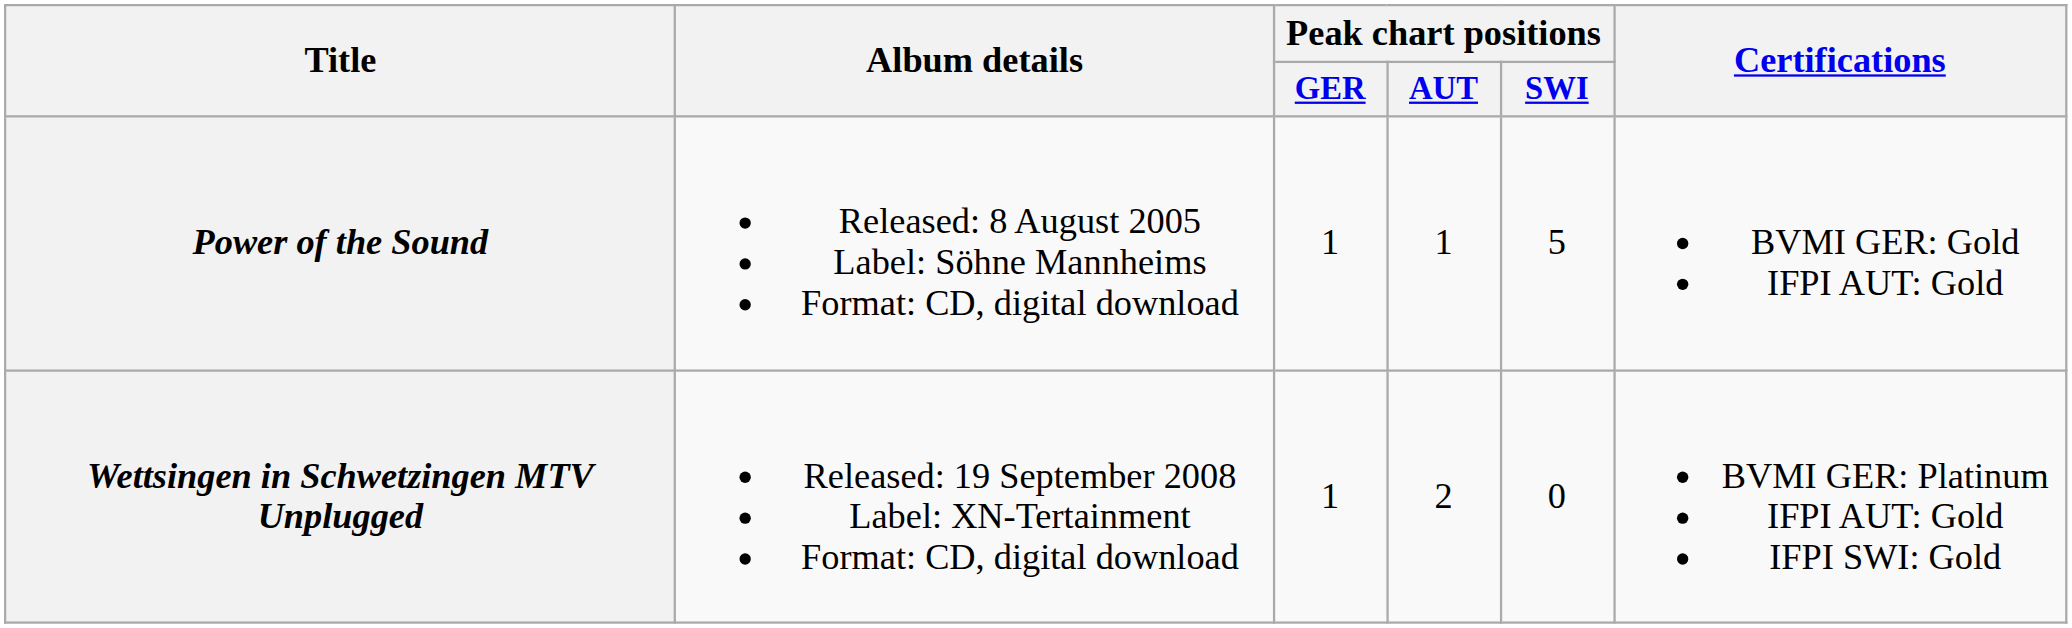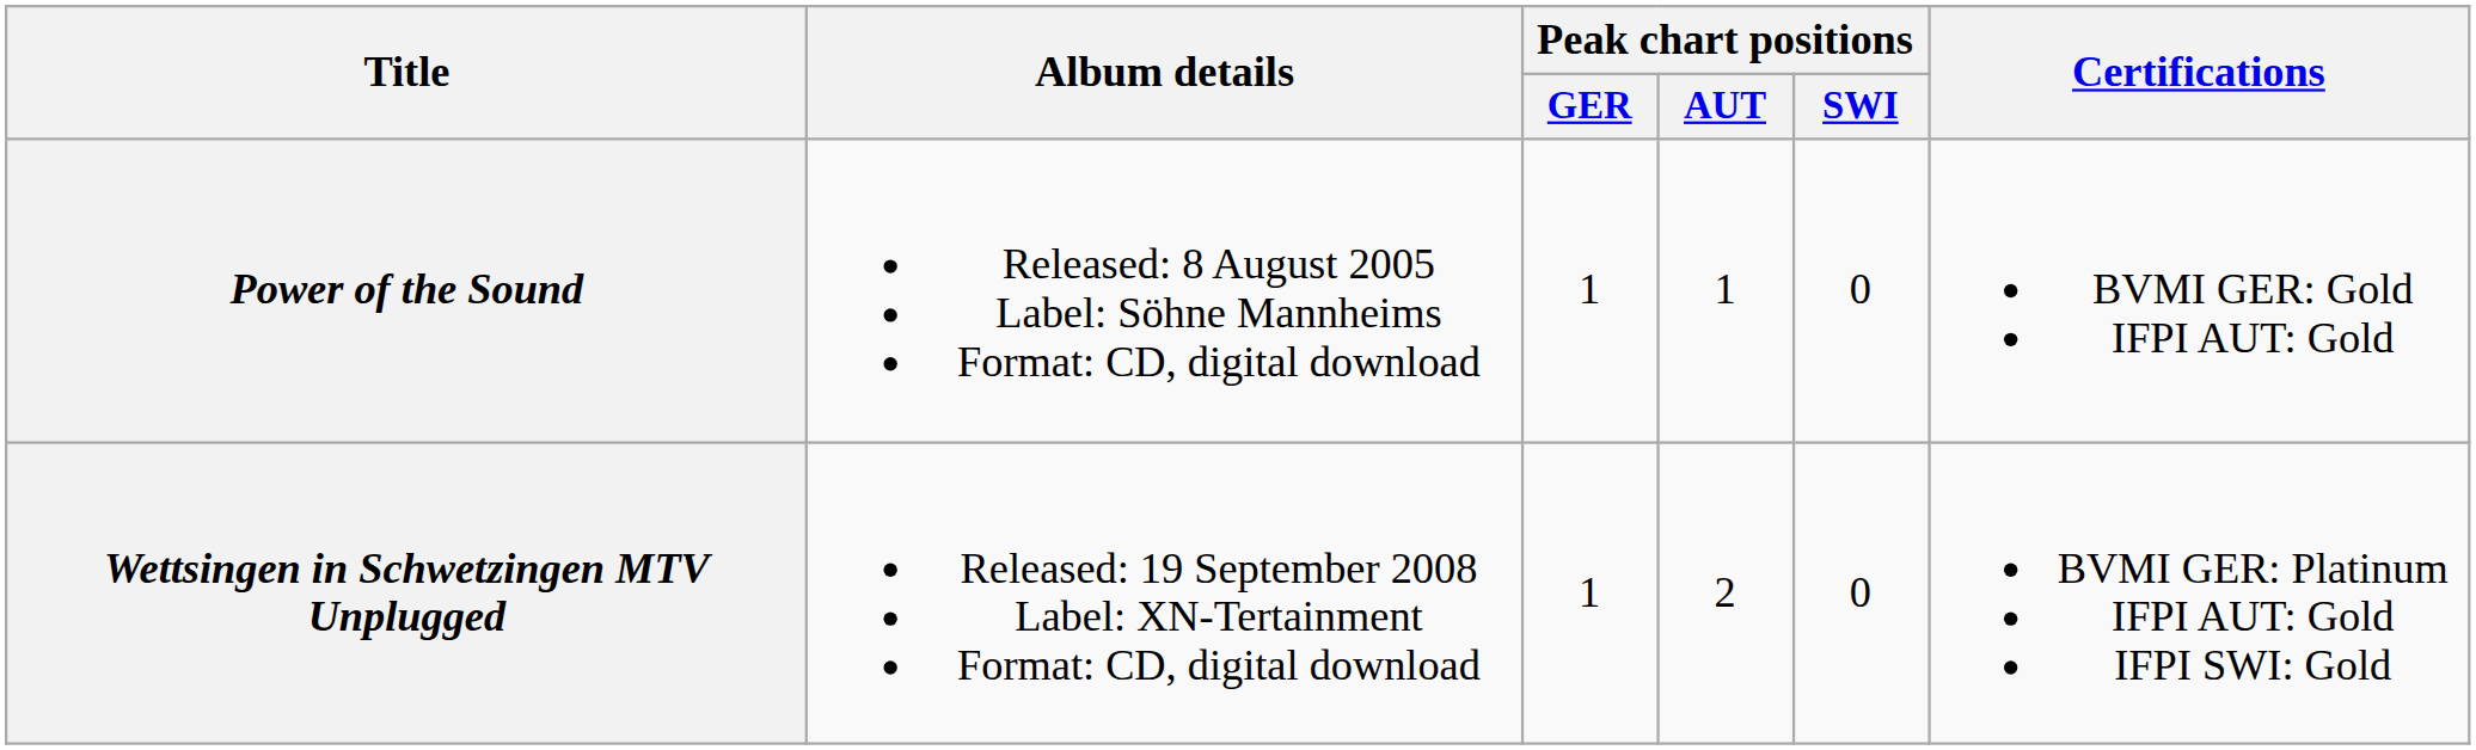 <table class="wikitable plainrowheaders" style="text-align:center;">
 <tr>
 <th scope="col" rowspan="2" style="width:18em;">Title</th>
 <th scope="col" rowspan="2" style="width:16em;">Album details</th>
 <th scope="col" colspan="3">Peak chart positions</th>
 <th scope="col" rowspan="2" style="width:12em;"><a href='#'>Certifications</a></th>
 </tr>
 <tr>
 <th style="width:3em;font-size:90%;"><a href='#'>GER</a><br></th>
 <th style="width:3em;font-size:90%;"><a href='#'>AUT</a><br></th>
 <th style="width:3em;font-size:90%;"><a href='#'>SWI</a><br></th>
 </tr>
 <tr>
 <th scope="row"><em>Power of the Sound</em></th>
 <td><br><ul><li>Released: 8 August 2005</li><li>Label: Söhne Mannheims</li><li>Format: CD, digital download</li></ul></td>
 <td>1</td>
 <td>1</td>
-<td>5</td>
+<td>0</td>
 <td><br><ul><li>BVMI GER: Gold</li><li>IFPI AUT: Gold</li></ul></td>
 </tr>
 <tr>
 <th scope="row"><em>Wettsingen in Schwetzingen MTV Unplugged</em></th>
 <td><br><ul><li>Released: 19 September 2008</li><li>Label: XN-Tertainment</li><li>Format: CD, digital download</li></ul></td>
 <td>1</td>
 <td>2</td>
 <td>0</td>
 <td><br><ul><li>BVMI GER: Platinum</li><li>IFPI AUT: Gold</li><li>IFPI SWI: Gold</li></ul></td>
 </tr>
 </table>
